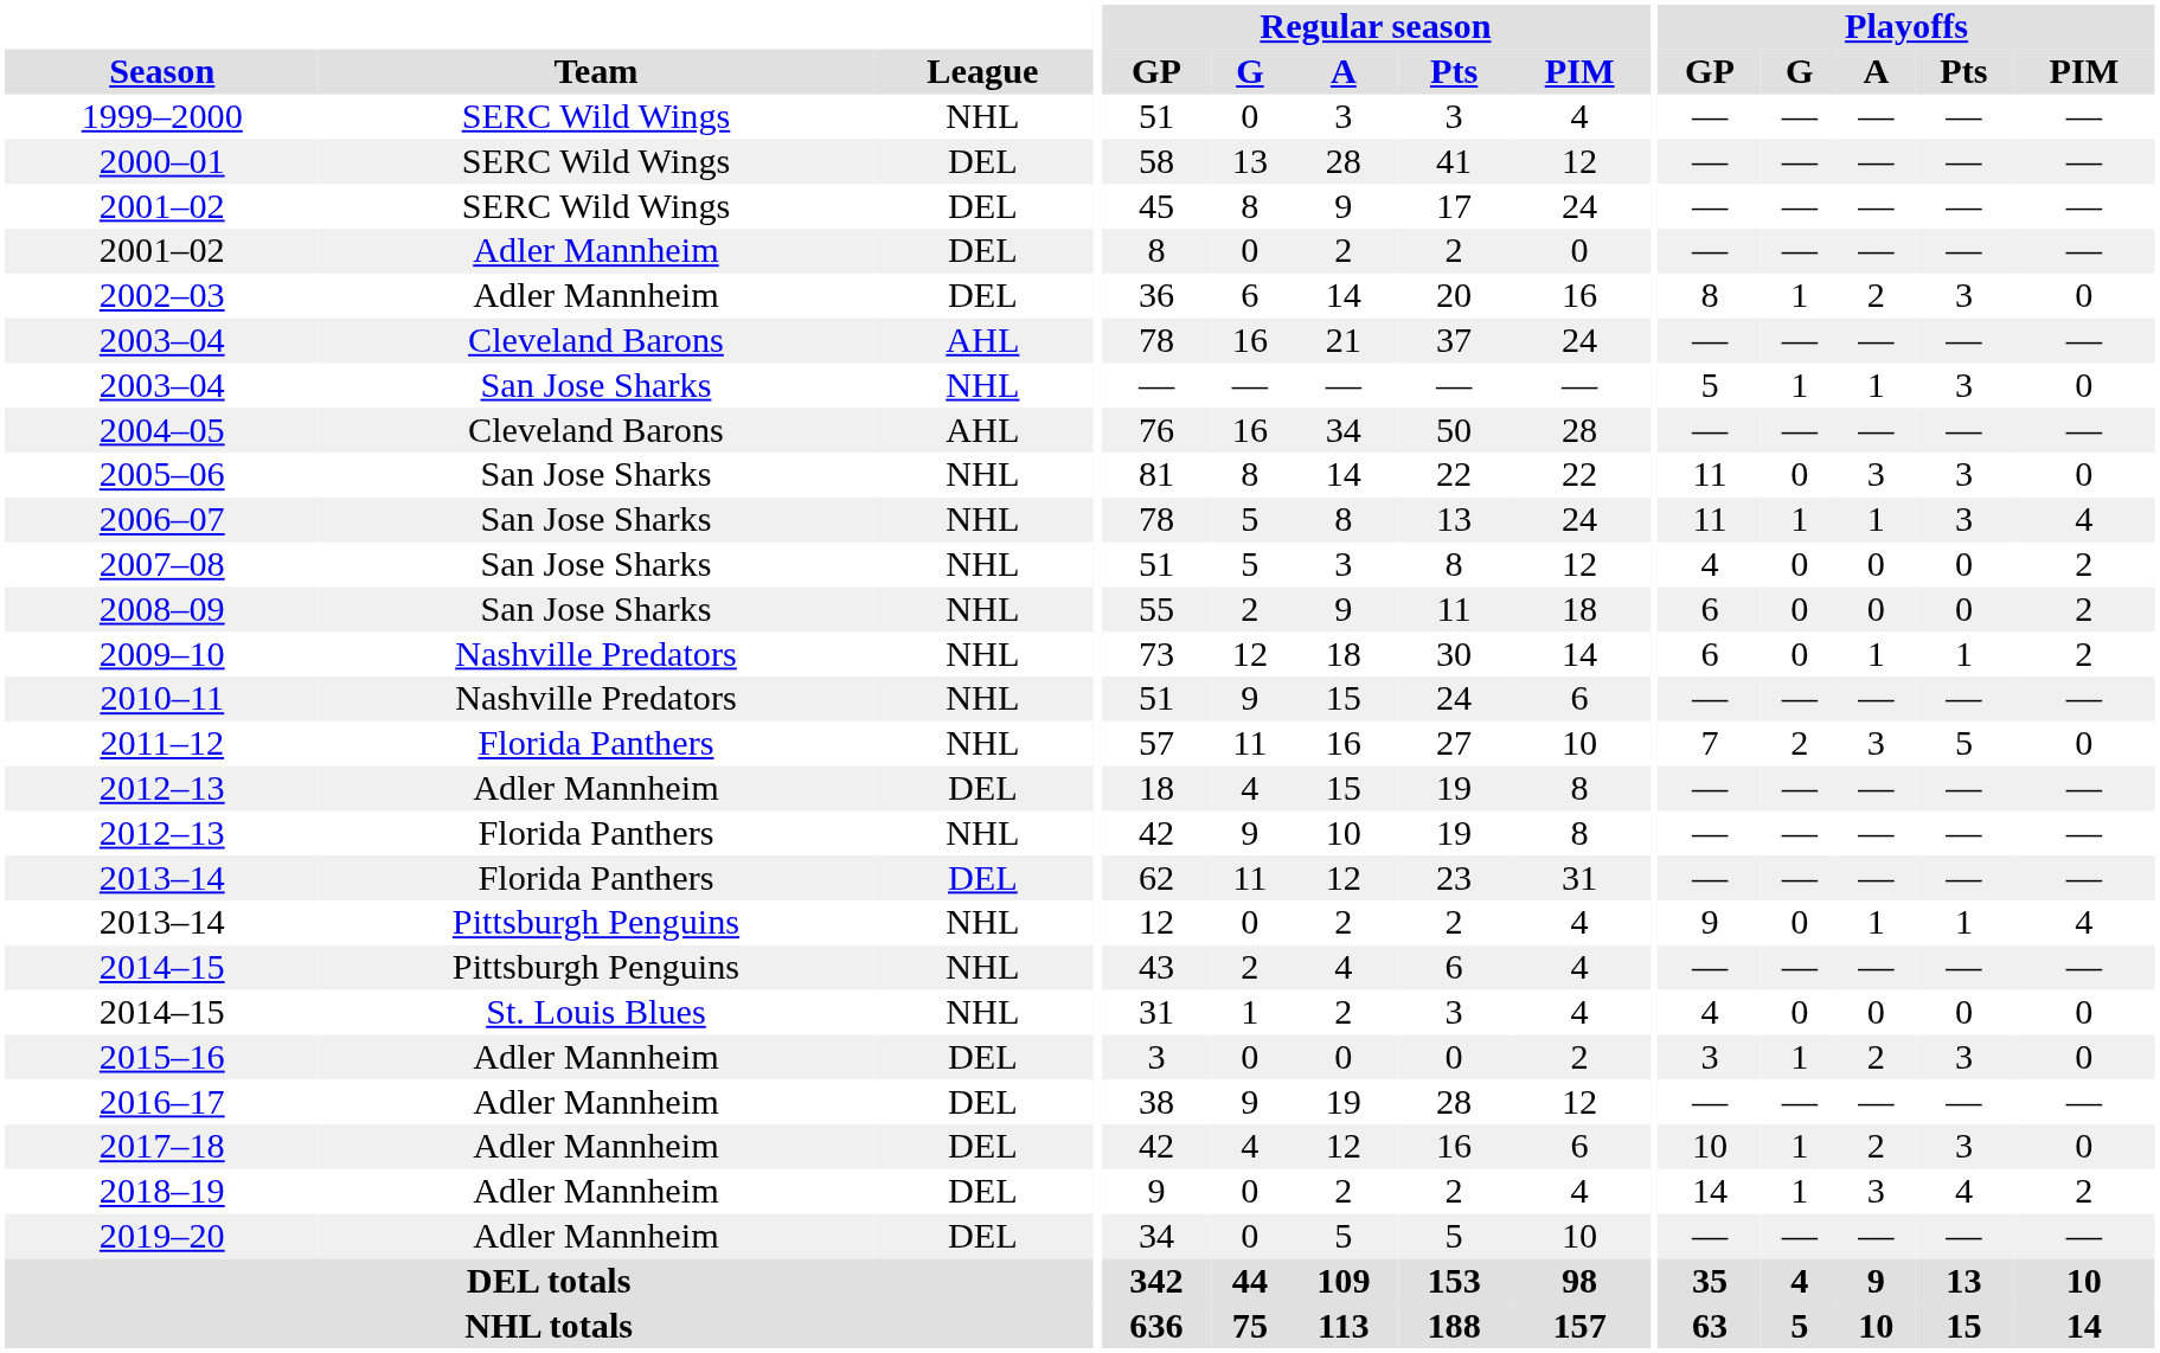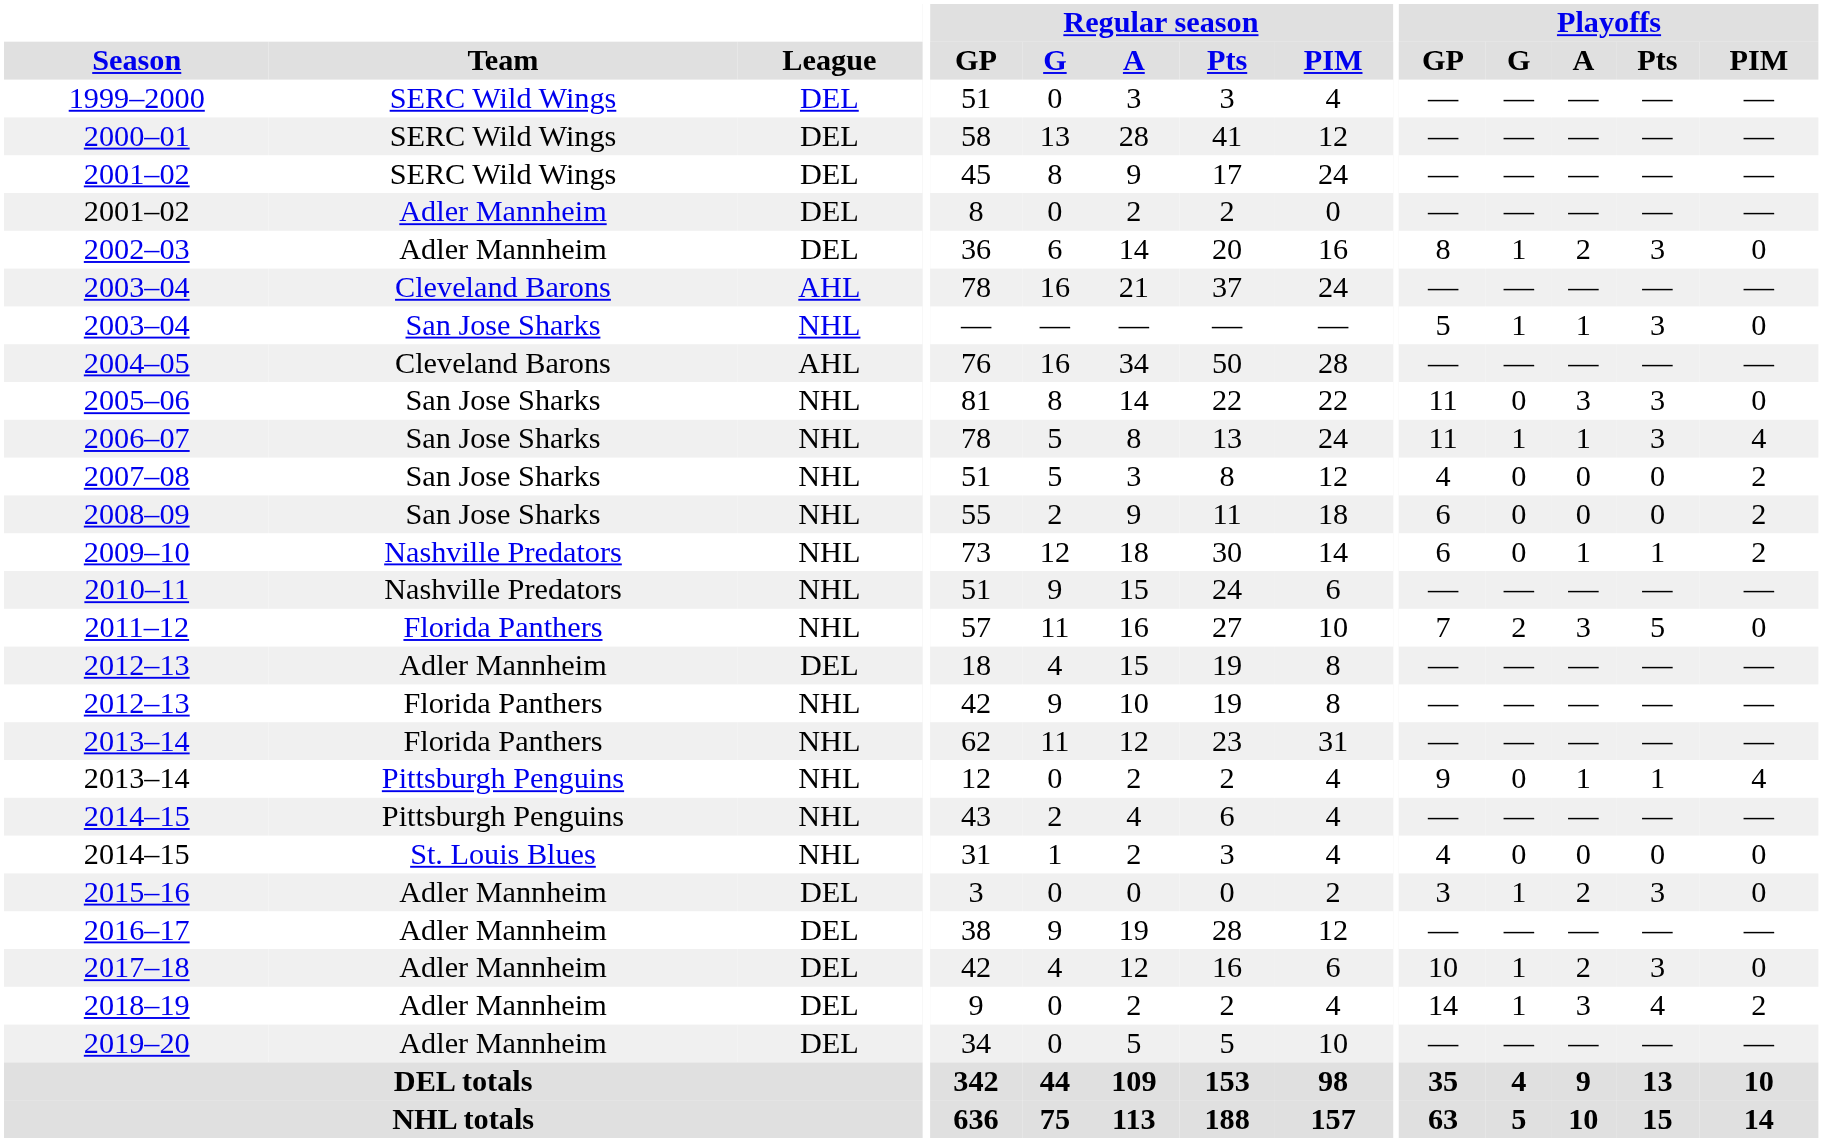 <table border="0" cellpadding="1" cellspacing="0" style="text-align:center; width:60em">
 <tr bgcolor="#e0e0e0">
 <th colspan="3" bgcolor="#ffffff"></th>
 <th rowspan="99" bgcolor="#ffffff"></th>
 <th colspan="5"><a href='#'>Regular season</a></th>
 <th rowspan="99" bgcolor="#ffffff"></th>
 <th colspan="5"><a href='#'>Playoffs</a></th>
 </tr>
 <tr bgcolor="#e0e0e0">
 <th><a href='#'>Season</a></th>
 <th>Team</th>
 <th>League</th>
 <th>GP</th>
 <th><a href='#'>G</a></th>
 <th><a href='#'>A</a></th>
 <th><a href='#'>Pts</a></th>
 <th><a href='#'>PIM</a></th>
 <th>GP</th>
 <th>G</th>
 <th>A</th>
 <th>Pts</th>
 <th>PIM</th>
 </tr>
 <tr>
 <td><a href='#'>1999–2000</a></td>
 <td><a href='#'>SERC Wild Wings</a></td>
-<td>NHL</td>
+<td><a href='#'>DEL</a></td>
 <td>51</td>
 <td>0</td>
 <td>3</td>
 <td>3</td>
 <td>4</td>
 <td>—</td>
 <td>—</td>
 <td>—</td>
 <td>—</td>
 <td>—</td>
 </tr>
 <tr bgcolor="#f0f0f0">
 <td><a href='#'>2000–01</a></td>
 <td>SERC Wild Wings</td>
 <td>DEL</td>
 <td>58</td>
 <td>13</td>
 <td>28</td>
 <td>41</td>
 <td>12</td>
 <td>—</td>
 <td>—</td>
 <td>—</td>
 <td>—</td>
 <td>—</td>
 </tr>
 <tr>
 <td><a href='#'>2001–02</a></td>
 <td>SERC Wild Wings</td>
 <td>DEL</td>
 <td>45</td>
 <td>8</td>
 <td>9</td>
 <td>17</td>
 <td>24</td>
 <td>—</td>
 <td>—</td>
 <td>—</td>
 <td>—</td>
 <td>—</td>
 </tr>
 <tr bgcolor="#f0f0f0">
 <td>2001–02</td>
 <td><a href='#'>Adler Mannheim</a></td>
 <td>DEL</td>
 <td>8</td>
 <td>0</td>
 <td>2</td>
 <td>2</td>
 <td>0</td>
 <td>—</td>
 <td>—</td>
 <td>—</td>
 <td>—</td>
 <td>—</td>
 </tr>
 <tr>
 <td><a href='#'>2002–03</a></td>
 <td>Adler Mannheim</td>
 <td>DEL</td>
 <td>36</td>
 <td>6</td>
 <td>14</td>
 <td>20</td>
 <td>16</td>
 <td>8</td>
 <td>1</td>
 <td>2</td>
 <td>3</td>
 <td>0</td>
 </tr>
 <tr bgcolor="#f0f0f0">
 <td><a href='#'>2003–04</a></td>
 <td><a href='#'>Cleveland Barons</a></td>
 <td><a href='#'>AHL</a></td>
 <td>78</td>
 <td>16</td>
 <td>21</td>
 <td>37</td>
 <td>24</td>
 <td>—</td>
 <td>—</td>
 <td>—</td>
 <td>—</td>
 <td>—</td>
 </tr>
 <tr>
 <td><a href='#'>2003–04</a></td>
 <td><a href='#'>San Jose Sharks</a></td>
 <td><a href='#'>NHL</a></td>
 <td>—</td>
 <td>—</td>
 <td>—</td>
 <td>—</td>
 <td>—</td>
 <td>5</td>
 <td>1</td>
 <td>1</td>
 <td>3</td>
 <td>0</td>
 </tr>
 <tr bgcolor="#f0f0f0">
 <td><a href='#'>2004–05</a></td>
 <td>Cleveland Barons</td>
 <td>AHL</td>
 <td>76</td>
 <td>16</td>
 <td>34</td>
 <td>50</td>
 <td>28</td>
 <td>—</td>
 <td>—</td>
 <td>—</td>
 <td>—</td>
 <td>—</td>
 </tr>
 <tr>
 <td><a href='#'>2005–06</a></td>
 <td>San Jose Sharks</td>
 <td>NHL</td>
 <td>81</td>
 <td>8</td>
 <td>14</td>
 <td>22</td>
 <td>22</td>
 <td>11</td>
 <td>0</td>
 <td>3</td>
 <td>3</td>
 <td>0</td>
 </tr>
 <tr bgcolor="#f0f0f0">
 <td><a href='#'>2006–07</a></td>
 <td>San Jose Sharks</td>
 <td>NHL</td>
 <td>78</td>
 <td>5</td>
 <td>8</td>
 <td>13</td>
 <td>24</td>
 <td>11</td>
 <td>1</td>
 <td>1</td>
 <td>3</td>
 <td>4</td>
 </tr>
 <tr>
 <td><a href='#'>2007–08</a></td>
 <td>San Jose Sharks</td>
 <td>NHL</td>
 <td>51</td>
 <td>5</td>
 <td>3</td>
 <td>8</td>
 <td>12</td>
 <td>4</td>
 <td>0</td>
 <td>0</td>
 <td>0</td>
 <td>2</td>
 </tr>
 <tr bgcolor="#f0f0f0">
 <td><a href='#'>2008–09</a></td>
 <td>San Jose Sharks</td>
 <td>NHL</td>
 <td>55</td>
 <td>2</td>
 <td>9</td>
 <td>11</td>
 <td>18</td>
 <td>6</td>
 <td>0</td>
 <td>0</td>
 <td>0</td>
 <td>2</td>
 </tr>
 <tr>
 <td><a href='#'>2009–10</a></td>
 <td><a href='#'>Nashville Predators</a></td>
 <td>NHL</td>
 <td>73</td>
 <td>12</td>
 <td>18</td>
 <td>30</td>
 <td>14</td>
 <td>6</td>
 <td>0</td>
 <td>1</td>
 <td>1</td>
 <td>2</td>
 </tr>
 <tr bgcolor="#f0f0f0">
 <td><a href='#'>2010–11</a></td>
 <td>Nashville Predators</td>
 <td>NHL</td>
 <td>51</td>
 <td>9</td>
 <td>15</td>
 <td>24</td>
 <td>6</td>
 <td>—</td>
 <td>—</td>
 <td>—</td>
 <td>—</td>
 <td>—</td>
 </tr>
 <tr>
 <td><a href='#'>2011–12</a></td>
 <td><a href='#'>Florida Panthers</a></td>
 <td>NHL</td>
 <td>57</td>
 <td>11</td>
 <td>16</td>
 <td>27</td>
 <td>10</td>
 <td>7</td>
 <td>2</td>
 <td>3</td>
 <td>5</td>
 <td>0</td>
 </tr>
 <tr bgcolor="#f0f0f0">
 <td><a href='#'>2012–13</a></td>
 <td>Adler Mannheim</td>
 <td>DEL</td>
 <td>18</td>
 <td>4</td>
 <td>15</td>
 <td>19</td>
 <td>8</td>
 <td>—</td>
 <td>—</td>
 <td>—</td>
 <td>—</td>
 <td>—</td>
 </tr>
 <tr>
 <td><a href='#'>2012–13</a></td>
 <td>Florida Panthers</td>
 <td>NHL</td>
 <td>42</td>
 <td>9</td>
 <td>10</td>
 <td>19</td>
 <td>8</td>
 <td>—</td>
 <td>—</td>
 <td>—</td>
 <td>—</td>
 <td>—</td>
 </tr>
 <tr bgcolor="#f0f0f0">
 <td><a href='#'>2013–14</a></td>
 <td>Florida Panthers</td>
-<td><a href='#'>DEL</a></td>
+<td>NHL</td>
 <td>62</td>
 <td>11</td>
 <td>12</td>
 <td>23</td>
 <td>31</td>
 <td>—</td>
 <td>—</td>
 <td>—</td>
 <td>—</td>
 <td>—</td>
 </tr>
 <tr>
 <td>2013–14</td>
 <td><a href='#'>Pittsburgh Penguins</a></td>
 <td>NHL</td>
 <td>12</td>
 <td>0</td>
 <td>2</td>
 <td>2</td>
 <td>4</td>
 <td>9</td>
 <td>0</td>
 <td>1</td>
 <td>1</td>
 <td>4</td>
 </tr>
 <tr bgcolor="#f0f0f0">
 <td><a href='#'>2014–15</a></td>
 <td>Pittsburgh Penguins</td>
 <td>NHL</td>
 <td>43</td>
 <td>2</td>
 <td>4</td>
 <td>6</td>
 <td>4</td>
 <td>—</td>
 <td>—</td>
 <td>—</td>
 <td>—</td>
 <td>—</td>
 </tr>
 <tr>
 <td>2014–15</td>
 <td><a href='#'>St. Louis Blues</a></td>
 <td>NHL</td>
 <td>31</td>
 <td>1</td>
 <td>2</td>
 <td>3</td>
 <td>4</td>
 <td>4</td>
 <td>0</td>
 <td>0</td>
 <td>0</td>
 <td>0</td>
 </tr>
 <tr bgcolor="#f0f0f0">
 <td><a href='#'>2015–16</a></td>
 <td>Adler Mannheim</td>
 <td>DEL</td>
 <td>3</td>
 <td>0</td>
 <td>0</td>
 <td>0</td>
 <td>2</td>
 <td>3</td>
 <td>1</td>
 <td>2</td>
 <td>3</td>
 <td>0</td>
 </tr>
 <tr>
 <td><a href='#'>2016–17</a></td>
 <td>Adler Mannheim</td>
 <td>DEL</td>
 <td>38</td>
 <td>9</td>
 <td>19</td>
 <td>28</td>
 <td>12</td>
 <td>—</td>
 <td>—</td>
 <td>—</td>
 <td>—</td>
 <td>—</td>
 </tr>
 <tr bgcolor="#f0f0f0">
 <td><a href='#'>2017–18</a></td>
 <td>Adler Mannheim</td>
 <td>DEL</td>
 <td>42</td>
 <td>4</td>
 <td>12</td>
 <td>16</td>
 <td>6</td>
 <td>10</td>
 <td>1</td>
 <td>2</td>
 <td>3</td>
 <td>0</td>
 </tr>
 <tr>
 <td><a href='#'>2018–19</a></td>
 <td>Adler Mannheim</td>
 <td>DEL</td>
 <td>9</td>
 <td>0</td>
 <td>2</td>
 <td>2</td>
 <td>4</td>
 <td>14</td>
 <td>1</td>
 <td>3</td>
 <td>4</td>
 <td>2</td>
 </tr>
 <tr bgcolor="#f0f0f0">
 <td><a href='#'>2019–20</a></td>
 <td>Adler Mannheim</td>
 <td>DEL</td>
 <td>34</td>
 <td>0</td>
 <td>5</td>
 <td>5</td>
 <td>10</td>
 <td>—</td>
 <td>—</td>
 <td>—</td>
 <td>—</td>
 <td>—</td>
 </tr>
 <tr>
 </tr>
 <tr bgcolor="#e0e0e0">
 <th colspan="3">DEL totals</th>
 <th>342</th>
 <th>44</th>
 <th>109</th>
 <th>153</th>
 <th>98</th>
 <th>35</th>
 <th>4</th>
 <th>9</th>
 <th>13</th>
 <th>10</th>
 </tr>
 <tr bgcolor="#e0e0e0">
 <th colspan="3">NHL totals</th>
 <th>636</th>
 <th>75</th>
 <th>113</th>
 <th>188</th>
 <th>157</th>
 <th>63</th>
 <th>5</th>
 <th>10</th>
 <th>15</th>
 <th>14</th>
 </tr>
 </table>
